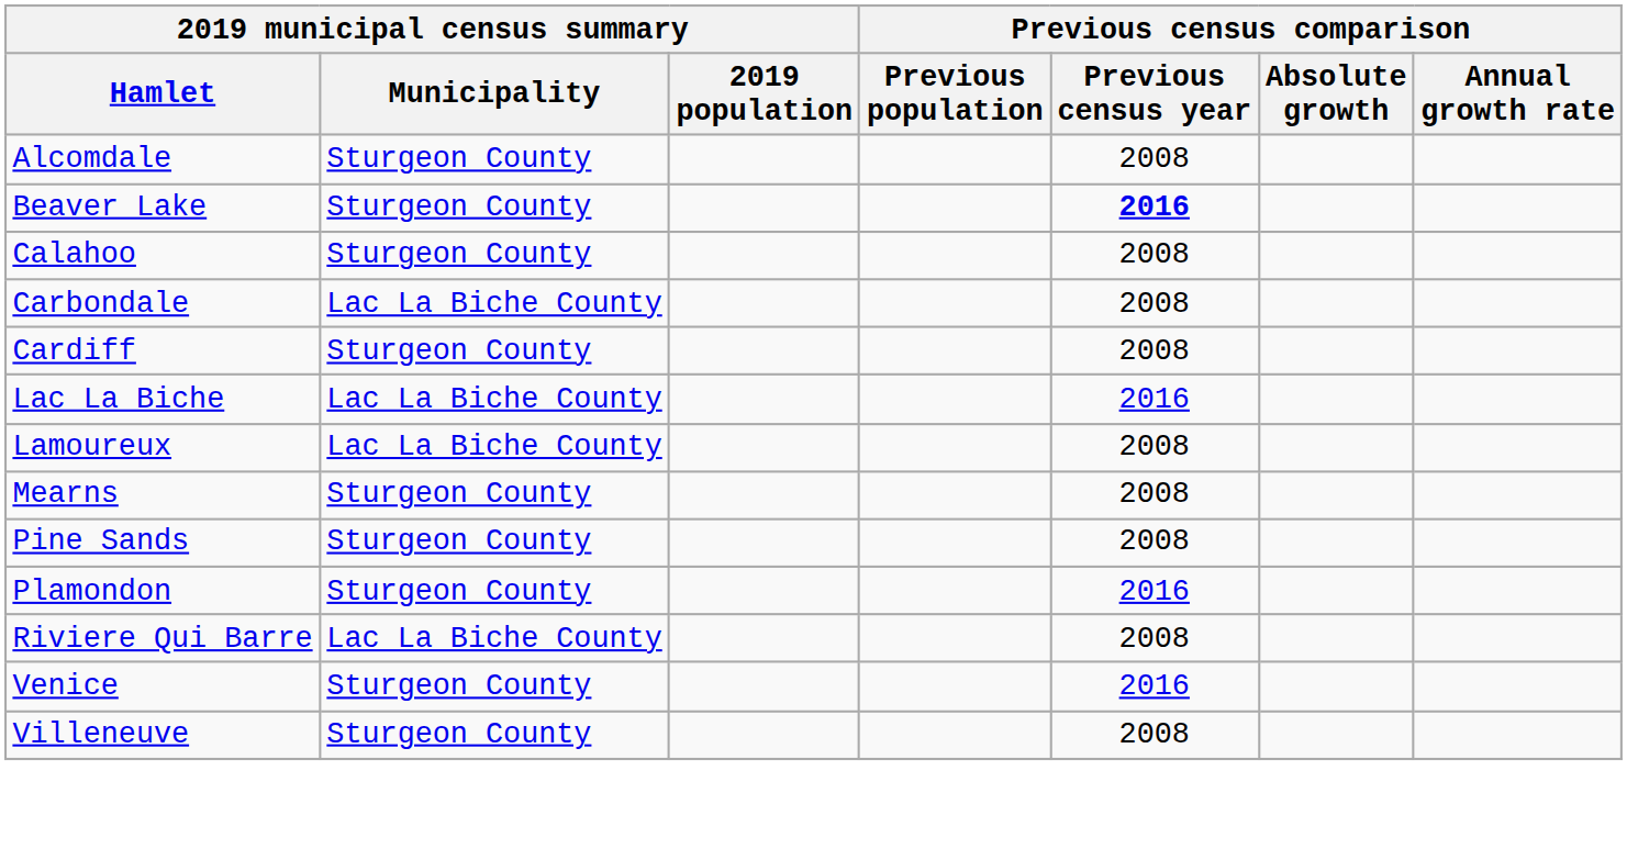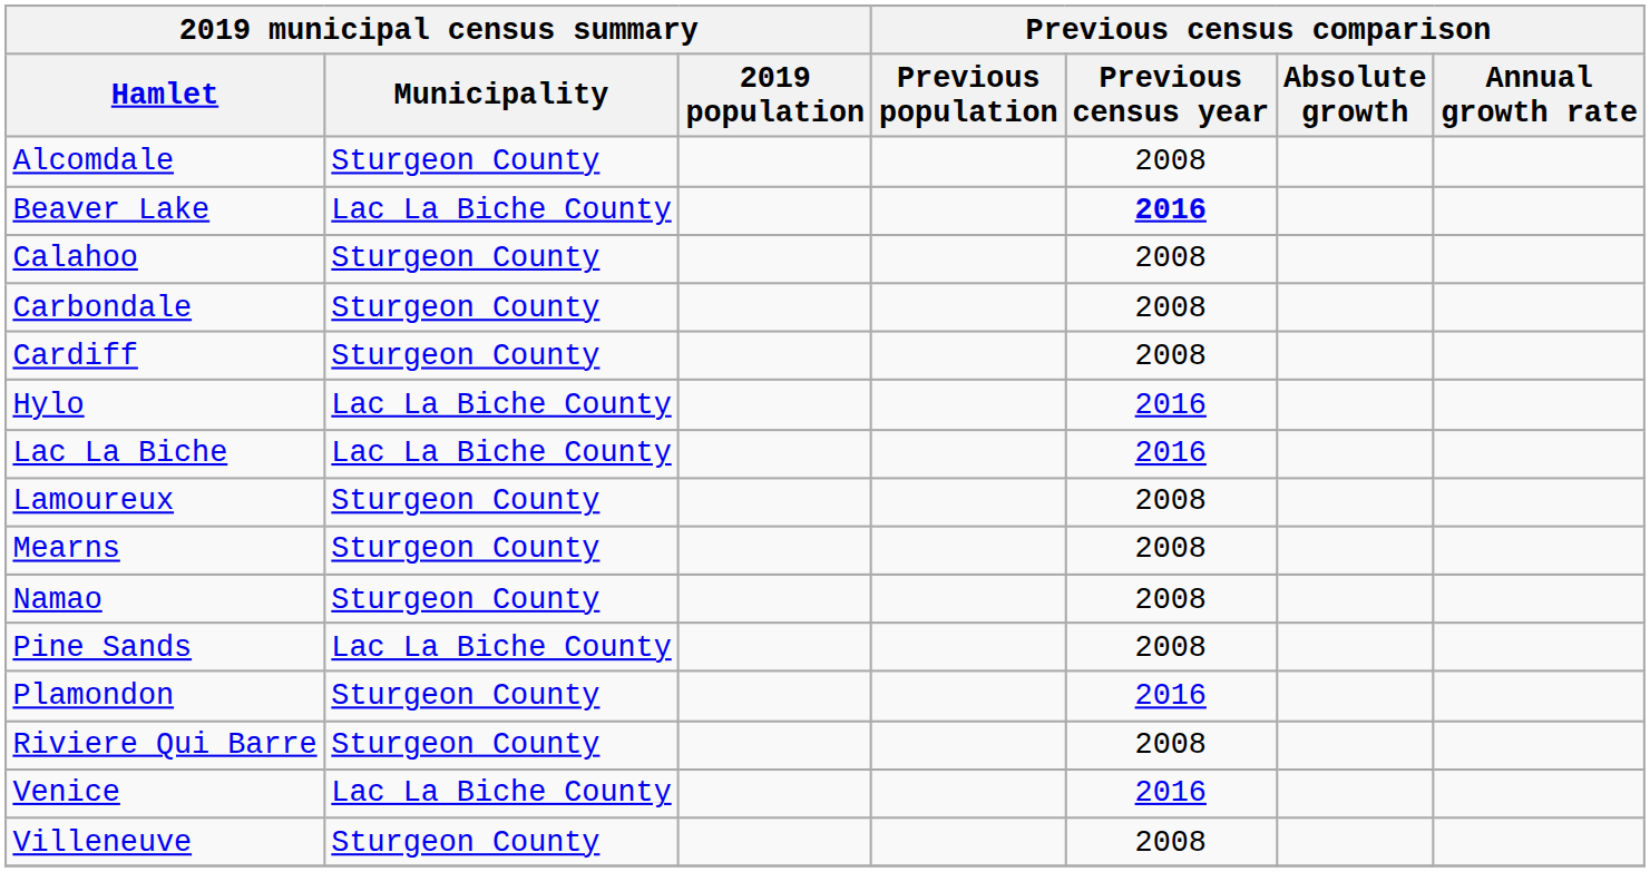 <table class="wikitable sortable">
 <tr>
 <th colspan=3 class=unsortable>2019 municipal census summary</th>
 <th colspan=4 class=unsortable>Previous census comparison</th>
 </tr>
 <tr>
 <th><a href='#'>Hamlet</a></th>
 <th>Municipality</th>
 <th>2019<br>population<br></th>
 <th>Previous<br>population<br></th>
 <th>Previous<br>census year<br></th>
 <th>Absolute<br>growth</th>
 <th>Annual<br>growth rate</th>
 </tr>
 <tr>
 <td><a href='#'>Alcomdale</a></td>
 <td><a href='#'>Sturgeon County</a></td>
 <td align=center></td>
 <td align=center></td>
 <td align=center>2008</td>
 <td align=center></td>
 <td align=center></td>
 </tr>
 <tr>
 <td><a href='#'>Beaver Lake</a></td>
-<td><a href='#'>Sturgeon County</a></td>
+<td><a href='#'>Lac La Biche County</a></td>
 <td align=center></td>
 <td align=center></td>
 <td align=center><strong><a href='#'>2016</a></strong></td>
 <td align=center></td>
 <td align=center></td>
 </tr>
 <tr>
 <td><a href='#'>Calahoo</a></td>
 <td><a href='#'>Sturgeon County</a></td>
 <td align=center></td>
 <td align=center></td>
 <td align=center>2008</td>
 <td align=center></td>
 <td align=center></td>
 </tr>
 <tr>
 <td><a href='#'>Carbondale</a></td>
-<td><a href='#'>Lac La Biche County</a></td>
+<td><a href='#'>Sturgeon County</a></td>
 <td align=center></td>
 <td align=center></td>
 <td align=center>2008</td>
 <td align=center></td>
 <td align=center></td>
 </tr>
 <tr>
 <td><a href='#'>Cardiff</a></td>
 <td><a href='#'>Sturgeon County</a></td>
 <td align=center></td>
 <td align=center></td>
 <td align=center>2008</td>
 <td align=center></td>
 <td align=center></td>
 </tr>
 <tr>
+<td><a href='#'>Hylo</a></td>
+<td><a href='#'>Lac La Biche County</a></td>
+<td align=center></td>
+<td align=center></td>
+<td align=center><a href='#'>2016</a></td>
+<td align=center></td>
+<td align=center></td>
+</tr>
+<tr>
 <td><a href='#'>Lac La Biche</a></td>
 <td><a href='#'>Lac La Biche County</a></td>
 <td align=center></td>
 <td align=center></td>
 <td align=center><a href='#'>2016</a></td>
 <td align=center></td>
 <td align=center></td>
 </tr>
 <tr>
 <td><a href='#'>Lamoureux</a></td>
-<td><a href='#'>Lac La Biche County</a></td>
+<td><a href='#'>Sturgeon County</a></td>
 <td align=center></td>
 <td align=center></td>
 <td align=center>2008</td>
 <td align=center></td>
 <td align=center></td>
 </tr>
 <tr>
 <td><a href='#'>Mearns</a></td>
 <td><a href='#'>Sturgeon County</a></td>
 <td align=center></td>
 <td align=center></td>
 <td align=center>2008</td>
 <td align=center></td>
 <td align=center></td>
 </tr>
 <tr>
+<td><a href='#'>Namao</a></td>
+<td><a href='#'>Sturgeon County</a></td>
+<td align=center></td>
+<td align=center></td>
+<td align=center>2008</td>
+<td align=center></td>
+<td align=center></td>
+</tr>
+<tr>
 <td><a href='#'>Pine Sands</a></td>
-<td><a href='#'>Sturgeon County</a></td>
+<td><a href='#'>Lac La Biche County</a></td>
 <td align=center></td>
 <td align=center></td>
 <td align=center>2008</td>
 <td align=center></td>
 <td align=center></td>
 </tr>
 <tr>
 <td><a href='#'>Plamondon</a></td>
 <td><a href='#'>Sturgeon County</a></td>
 <td align=center></td>
 <td align=center></td>
 <td align=center><a href='#'>2016</a></td>
 <td align=center></td>
 <td align=center></td>
 </tr>
 <tr>
 <td><a href='#'>Riviere Qui Barre</a></td>
-<td><a href='#'>Lac La Biche County</a></td>
+<td><a href='#'>Sturgeon County</a></td>
 <td align=center></td>
 <td align=center></td>
 <td align=center>2008</td>
 <td align=center></td>
 <td align=center></td>
 </tr>
 <tr>
 <td><a href='#'>Venice</a></td>
-<td><a href='#'>Sturgeon County</a></td>
+<td><a href='#'>Lac La Biche County</a></td>
 <td align=center></td>
 <td align=center></td>
 <td align=center><a href='#'>2016</a></td>
 <td align=center></td>
 <td align=center></td>
 </tr>
 <tr>
 <td><a href='#'>Villeneuve</a></td>
 <td><a href='#'>Sturgeon County</a></td>
 <td align=center></td>
 <td align=center></td>
 <td align=center>2008</td>
 <td align=center></td>
 <td align=center></td>
 </tr>
 <tr>
 </tr>
 </table>
